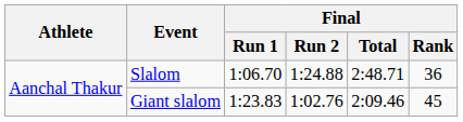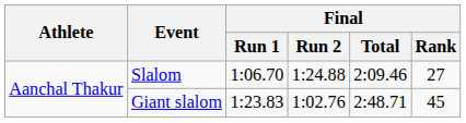 <table class="wikitable">
 <tr>
 <th rowspan="2">Athlete</th>
 <th rowspan="2">Event</th>
 <th colspan="4">Final</th>
 </tr>
 <tr>
 <th>Run 1</th>
 <th>Run 2</th>
 <th>Total</th>
 <th>Rank</th>
 </tr>
 <tr>
 <td rowspan=2><a href='#'>Aanchal Thakur</a></td>
 <td><a href='#'>Slalom</a></td>
 <td align="center">1:06.70</td>
 <td align="center">1:24.88</td>
-<td align="center">2:48.71</td>
-<td align="center">36</td>
+<td align="center">2:09.46</td>
+<td align="center">27</td>
 </tr>
 <tr>
 <td><a href='#'>Giant slalom</a></td>
 <td align="center">1:23.83</td>
 <td align="center">1:02.76</td>
-<td align="center">2:09.46</td>
+<td align="center">2:48.71</td>
 <td align="center">45</td>
 </tr>
 </table>
